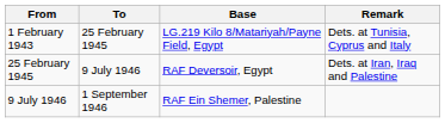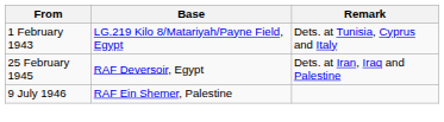 <table class="wikitable">
 <tr>
 <th>From</th>
-<th>To</th>
 <th>Base</th>
 <th>Remark</th>
 </tr>
 <tr>
 <td>1 February 1943</td>
-<td>25 February 1945</td>
 <td><a href='#'>LG.219 Kilo 8/Matariyah/Payne Field</a>, <a href='#'>Egypt</a></td>
 <td>Dets. at <a href='#'>Tunisia</a>, <a href='#'>Cyprus</a> and <a href='#'>Italy</a></td>
 </tr>
 <tr>
 <td>25 February 1945</td>
-<td>9 July 1946</td>
 <td><a href='#'>RAF Deversoir</a>, Egypt</td>
 <td>Dets. at <a href='#'>Iran</a>, <a href='#'>Iraq</a> and <a href='#'>Palestine</a></td>
 </tr>
 <tr>
 <td>9 July 1946</td>
-<td>1 September 1946</td>
 <td><a href='#'>RAF Ein Shemer</a>, Palestine</td>
 <td></td>
 </tr>
 </table>
